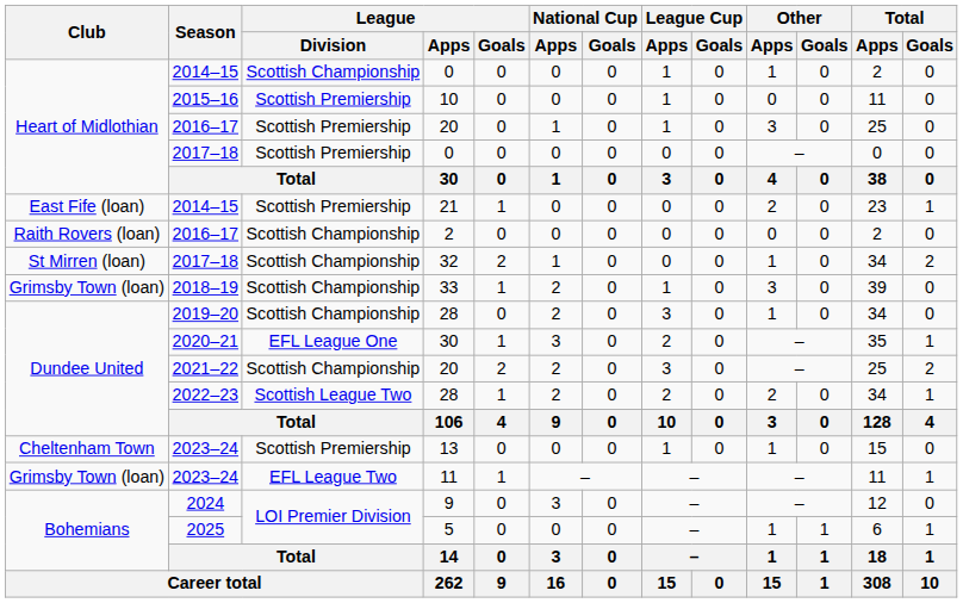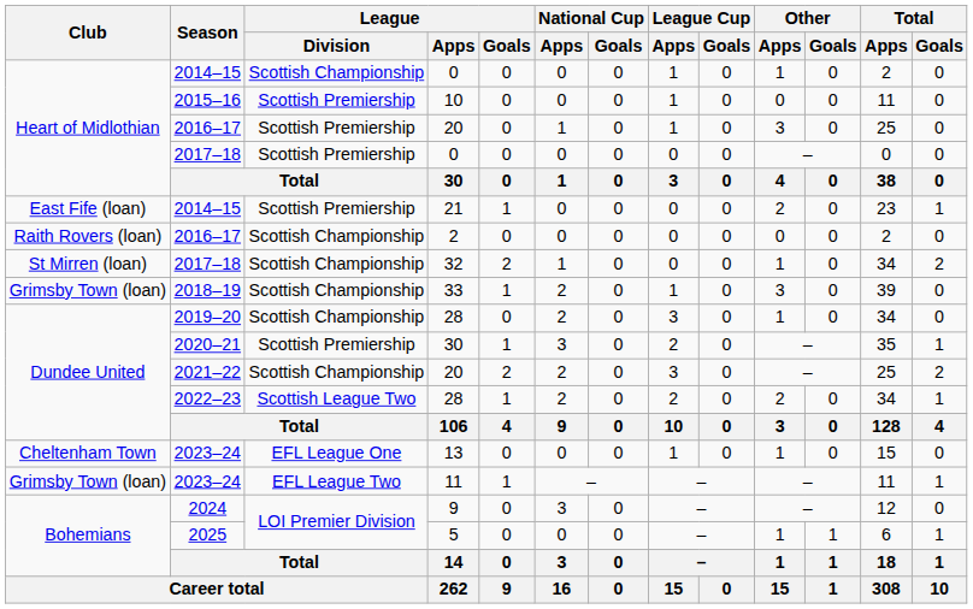 <table class="wikitable" style="text-align:center">
 <tr>
 <th rowspan=2>Club</th>
 <th rowspan=2>Season</th>
 <th colspan=3>League</th>
 <th colspan=2>National Cup</th>
 <th colspan=2>League Cup</th>
 <th colspan=2>Other</th>
 <th colspan=2>Total</th>
 </tr>
 <tr>
 <th>Division</th>
 <th>Apps</th>
 <th>Goals</th>
 <th>Apps</th>
 <th>Goals</th>
 <th>Apps</th>
 <th>Goals</th>
 <th>Apps</th>
 <th>Goals</th>
 <th>Apps</th>
 <th>Goals</th>
 </tr>
 <tr>
 <td rowspan="5"><a href='#'>Heart of Midlothian</a></td>
 <td><a href='#'>2014–15</a></td>
 <td><a href='#'>Scottish Championship</a></td>
 <td>0</td>
 <td>0</td>
 <td>0</td>
 <td>0</td>
 <td>1</td>
 <td>0</td>
 <td>1</td>
 <td>0</td>
 <td>2</td>
 <td>0</td>
 </tr>
 <tr>
 <td><a href='#'>2015–16</a></td>
 <td><a href='#'>Scottish Premiership</a></td>
 <td>10</td>
 <td>0</td>
 <td>0</td>
 <td>0</td>
 <td>1</td>
 <td>0</td>
 <td>0</td>
 <td>0</td>
 <td>11</td>
 <td>0</td>
 </tr>
 <tr>
 <td><a href='#'>2016–17</a></td>
 <td>Scottish Premiership</td>
 <td>20</td>
 <td>0</td>
 <td>1</td>
 <td>0</td>
 <td>1</td>
 <td>0</td>
 <td>3</td>
 <td>0</td>
 <td>25</td>
 <td>0</td>
 </tr>
 <tr>
 <td><a href='#'>2017–18</a></td>
 <td>Scottish Premiership</td>
 <td>0</td>
 <td>0</td>
 <td>0</td>
 <td>0</td>
 <td>0</td>
 <td>0</td>
 <td colspan="2">–</td>
 <td>0</td>
 <td>0</td>
 </tr>
 <tr>
 <th colspan="2">Total</th>
 <th>30</th>
 <th>0</th>
 <th>1</th>
 <th>0</th>
 <th>3</th>
 <th>0</th>
 <th>4</th>
 <th>0</th>
 <th>38</th>
 <th>0</th>
 </tr>
 <tr>
 <td><a href='#'>East Fife</a> (loan)</td>
 <td><a href='#'>2014–15</a></td>
 <td>Scottish Premiership</td>
 <td>21</td>
 <td>1</td>
 <td>0</td>
 <td>0</td>
 <td>0</td>
 <td>0</td>
 <td>2</td>
 <td>0</td>
 <td>23</td>
 <td>1</td>
 </tr>
 <tr>
 <td><a href='#'>Raith Rovers</a> (loan)</td>
 <td><a href='#'>2016–17</a></td>
 <td>Scottish Championship</td>
 <td>2</td>
 <td>0</td>
 <td>0</td>
 <td>0</td>
 <td>0</td>
 <td>0</td>
 <td>0</td>
 <td>0</td>
 <td>2</td>
 <td>0</td>
 </tr>
 <tr>
 <td><a href='#'>St Mirren</a> (loan)</td>
 <td><a href='#'>2017–18</a></td>
 <td>Scottish Championship</td>
 <td>32</td>
 <td>2</td>
 <td>1</td>
 <td>0</td>
 <td>0</td>
 <td>0</td>
 <td>1</td>
 <td>0</td>
 <td>34</td>
 <td>2</td>
 </tr>
 <tr>
 <td><a href='#'>Grimsby Town</a> (loan)</td>
 <td><a href='#'>2018–19</a></td>
 <td>Scottish Championship</td>
 <td>33</td>
 <td>1</td>
 <td>2</td>
 <td>0</td>
 <td>1</td>
 <td>0</td>
 <td>3</td>
 <td>0</td>
 <td>39</td>
 <td>0</td>
 </tr>
 <tr>
 <td rowspan="5"><a href='#'>Dundee United</a></td>
 <td><a href='#'>2019–20</a></td>
 <td>Scottish Championship</td>
 <td>28</td>
 <td>0</td>
 <td>2</td>
 <td>0</td>
 <td>3</td>
 <td>0</td>
 <td>1</td>
 <td>0</td>
 <td>34</td>
 <td>0</td>
 </tr>
 <tr>
 <td><a href='#'>2020–21</a></td>
-<td><a href='#'>EFL League One</a></td>
+<td>Scottish Premiership</td>
 <td>30</td>
 <td>1</td>
 <td>3</td>
 <td>0</td>
 <td>2</td>
 <td>0</td>
 <td colspan="2">–</td>
 <td>35</td>
 <td>1</td>
 </tr>
 <tr>
 <td><a href='#'>2021–22</a></td>
 <td>Scottish Championship</td>
 <td>20</td>
 <td>2</td>
 <td>2</td>
 <td>0</td>
 <td>3</td>
 <td>0</td>
 <td colspan="2">–</td>
 <td>25</td>
 <td>2</td>
 </tr>
 <tr>
 <td><a href='#'>2022–23</a></td>
 <td><a href='#'>Scottish League Two</a></td>
 <td>28</td>
 <td>1</td>
 <td>2</td>
 <td>0</td>
 <td>2</td>
 <td>0</td>
 <td>2</td>
 <td>0</td>
 <td>34</td>
 <td>1</td>
 </tr>
 <tr>
 <th colspan="2">Total</th>
 <th>106</th>
 <th>4</th>
 <th>9</th>
 <th>0</th>
 <th>10</th>
 <th>0</th>
 <th>3</th>
 <th>0</th>
 <th>128</th>
 <th>4</th>
 </tr>
 <tr>
 <td><a href='#'>Cheltenham Town</a></td>
 <td><a href='#'>2023–24</a></td>
-<td>Scottish Premiership</td>
+<td><a href='#'>EFL League One</a></td>
 <td>13</td>
 <td>0</td>
 <td>0</td>
 <td>0</td>
 <td>1</td>
 <td>0</td>
 <td>1</td>
 <td>0</td>
 <td>15</td>
 <td>0</td>
 </tr>
 <tr>
 <td><a href='#'>Grimsby Town</a> (loan)</td>
 <td><a href='#'>2023–24</a></td>
 <td><a href='#'>EFL League Two</a></td>
 <td>11</td>
 <td>1</td>
 <td colspan="2">–</td>
 <td colspan="2">–</td>
 <td colspan="2">–</td>
 <td>11</td>
 <td>1</td>
 </tr>
 <tr>
 <td rowspan="3"><a href='#'>Bohemians</a></td>
 <td><a href='#'>2024</a></td>
 <td rowspan="2"><a href='#'>LOI Premier Division</a></td>
 <td>9</td>
 <td>0</td>
 <td>3</td>
 <td>0</td>
 <td colspan="2">–</td>
 <td colspan="2">–</td>
 <td>12</td>
 <td>0</td>
 </tr>
 <tr>
 <td><a href='#'>2025</a></td>
 <td>5</td>
 <td>0</td>
 <td>0</td>
 <td>0</td>
 <td colspan="2">–</td>
 <td>1</td>
 <td>1</td>
 <td>6</td>
 <td>1</td>
 </tr>
 <tr>
 <th colspan="2">Total</th>
 <th>14</th>
 <th>0</th>
 <th>3</th>
 <th>0</th>
 <th colspan="2">–</th>
 <th>1</th>
 <th>1</th>
 <th>18</th>
 <th>1</th>
 </tr>
 <tr>
 <th colspan="3">Career total</th>
 <th>262</th>
 <th>9</th>
 <th>16</th>
 <th>0</th>
 <th>15</th>
 <th>0</th>
 <th>15</th>
 <th>1</th>
 <th>308</th>
 <th>10</th>
 </tr>
 </table>
